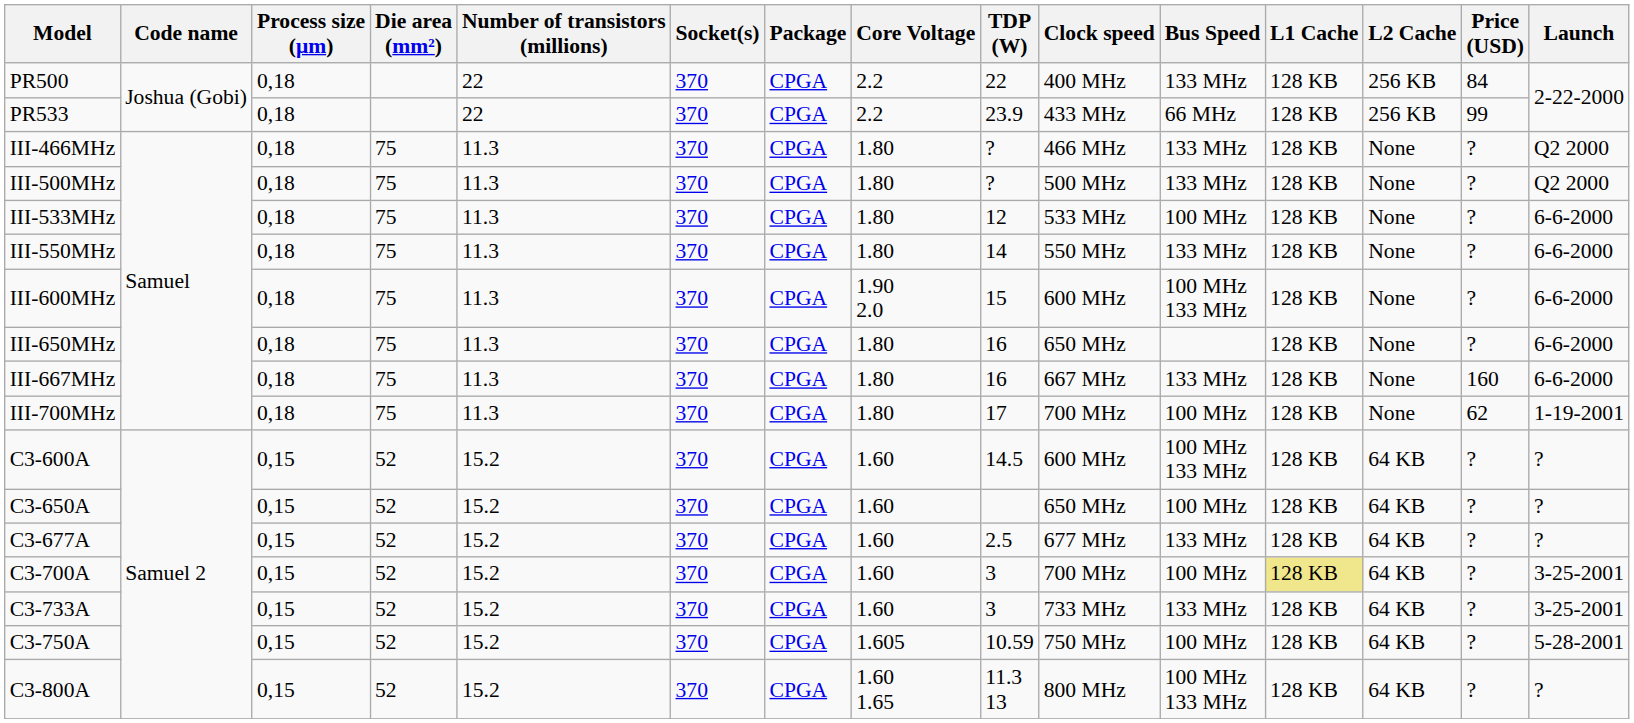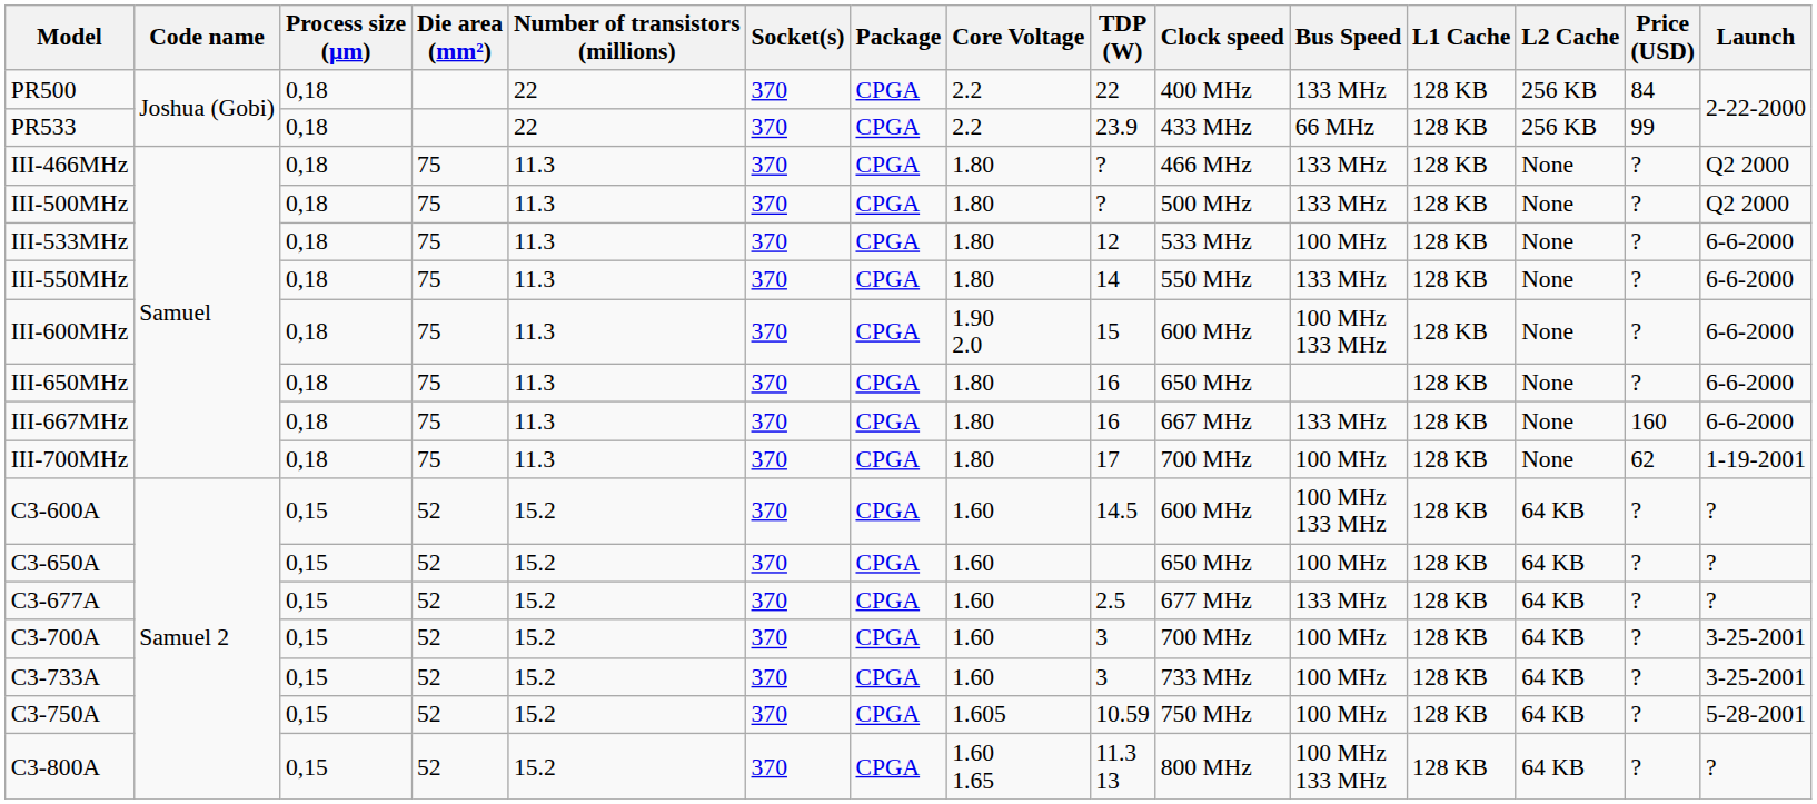 <table class="wikitable sortable mw-collapsible">
 <tr>
 <th>Model</th>
 <th>Code name</th>
 <th>Process size<br>(<a href='#'>μm</a>)</th>
 <th>Die area<br>(<a href='#'>mm²</a>)</th>
 <th>Number of transistors<br>(millions)</th>
 <th>Socket(s)</th>
 <th>Package</th>
 <th>Core Voltage</th>
 <th>TDP<br>(W)</th>
 <th>Clock speed</th>
 <th>Bus Speed</th>
 <th>L1 Cache</th>
 <th>L2 Cache</th>
 <th>Price<br>(USD)</th>
 <th>Launch</th>
 </tr>
 <tr>
 <td>PR500</td>
 <td rowspan="2">Joshua (Gobi)</td>
 <td>0,18</td>
 <td></td>
 <td>22</td>
 <td><a href='#'>370</a></td>
 <td><a href='#'>CPGA</a></td>
 <td>2.2</td>
 <td>22</td>
 <td>400 MHz</td>
 <td>133 MHz</td>
 <td>128 KB</td>
 <td>256 KB</td>
 <td>84</td>
 <td rowspan="2">2-22-2000</td>
 </tr>
 <tr>
 <td>PR533</td>
 <td>0,18</td>
 <td></td>
 <td>22</td>
 <td><a href='#'>370</a></td>
 <td><a href='#'>CPGA</a></td>
 <td>2.2</td>
 <td>23.9</td>
 <td>433 MHz</td>
 <td>66 MHz</td>
 <td>128 KB</td>
 <td>256 KB</td>
 <td>99</td>
 </tr>
 <tr>
 <td>III-466MHz</td>
 <td rowspan="8">Samuel</td>
 <td>0,18</td>
 <td>75</td>
 <td>11.3</td>
 <td><a href='#'>370</a></td>
 <td><a href='#'>CPGA</a></td>
 <td>1.80</td>
 <td>?</td>
 <td>466 MHz</td>
 <td>133 MHz</td>
 <td>128 KB</td>
 <td>None</td>
 <td>?</td>
 <td>Q2 2000</td>
 </tr>
 <tr>
 <td>III-500MHz</td>
 <td>0,18</td>
 <td>75</td>
 <td>11.3</td>
 <td><a href='#'>370</a></td>
 <td><a href='#'>CPGA</a></td>
 <td>1.80</td>
 <td>?</td>
 <td>500 MHz</td>
 <td>133 MHz</td>
 <td>128 KB</td>
 <td>None</td>
 <td>?</td>
 <td>Q2 2000</td>
 </tr>
 <tr>
 <td>III-533MHz</td>
 <td>0,18</td>
 <td>75</td>
 <td>11.3</td>
 <td><a href='#'>370</a></td>
 <td><a href='#'>CPGA</a></td>
 <td>1.80</td>
 <td>12</td>
 <td>533 MHz</td>
 <td>100 MHz</td>
 <td>128 KB</td>
 <td>None</td>
 <td>?</td>
 <td>6-6-2000</td>
 </tr>
 <tr>
 <td>III-550MHz</td>
 <td>0,18</td>
 <td>75</td>
 <td>11.3</td>
 <td><a href='#'>370</a></td>
 <td><a href='#'>CPGA</a></td>
 <td>1.80</td>
 <td>14</td>
 <td>550 MHz</td>
 <td>133 MHz</td>
 <td>128 KB</td>
 <td>None</td>
 <td>?</td>
 <td>6-6-2000</td>
 </tr>
 <tr>
 <td>III-600MHz</td>
 <td>0,18</td>
 <td>75</td>
 <td>11.3</td>
 <td><a href='#'>370</a></td>
 <td><a href='#'>CPGA</a></td>
 <td>1.90<br>2.0</td>
 <td>15</td>
 <td>600 MHz</td>
 <td>100 MHz<br>133 MHz</td>
 <td>128 KB</td>
 <td>None</td>
 <td>?</td>
 <td>6-6-2000</td>
 </tr>
 <tr>
 <td>III-650MHz</td>
 <td>0,18</td>
 <td>75</td>
 <td>11.3</td>
 <td><a href='#'>370</a></td>
 <td><a href='#'>CPGA</a></td>
 <td>1.80</td>
 <td>16</td>
 <td>650 MHz</td>
 <td></td>
 <td>128 KB</td>
 <td>None</td>
 <td>?</td>
 <td>6-6-2000</td>
 </tr>
 <tr>
 <td>III-667MHz</td>
 <td>0,18</td>
 <td>75</td>
 <td>11.3</td>
 <td><a href='#'>370</a></td>
 <td><a href='#'>CPGA</a></td>
 <td>1.80</td>
 <td>16</td>
 <td>667 MHz</td>
 <td>133 MHz</td>
 <td>128 KB</td>
 <td>None</td>
 <td>160</td>
 <td>6-6-2000</td>
 </tr>
 <tr>
 <td>III-700MHz</td>
 <td>0,18</td>
 <td>75</td>
 <td>11.3</td>
 <td><a href='#'>370</a></td>
 <td><a href='#'>CPGA</a></td>
 <td>1.80</td>
 <td>17</td>
 <td>700 MHz</td>
 <td>100 MHz</td>
 <td>128 KB</td>
 <td>None</td>
 <td>62</td>
 <td>1-19-2001</td>
 </tr>
 <tr>
 <td>C3-600A</td>
 <td rowspan="7">Samuel 2</td>
 <td>0,15</td>
 <td>52</td>
 <td>15.2</td>
 <td><a href='#'>370</a></td>
 <td><a href='#'>CPGA</a></td>
 <td>1.60</td>
 <td>14.5</td>
 <td>600 MHz</td>
 <td>100 MHz<br>133 MHz</td>
 <td>128 KB</td>
 <td>64 KB</td>
 <td>?</td>
 <td>?</td>
 </tr>
 <tr>
 <td>C3-650A</td>
 <td>0,15</td>
 <td>52</td>
 <td>15.2</td>
 <td><a href='#'>370</a></td>
 <td><a href='#'>CPGA</a></td>
 <td>1.60</td>
 <td></td>
 <td>650 MHz</td>
 <td>100 MHz</td>
 <td>128 KB</td>
 <td>64 KB</td>
 <td>?</td>
 <td>?</td>
 </tr>
 <tr>
 <td>C3-677A</td>
 <td>0,15</td>
 <td>52</td>
 <td>15.2</td>
 <td><a href='#'>370</a></td>
 <td><a href='#'>CPGA</a></td>
 <td>1.60</td>
 <td>2.5</td>
 <td>677 MHz</td>
 <td>133 MHz</td>
 <td>128 KB</td>
 <td>64 KB</td>
 <td>?</td>
 <td>?</td>
 </tr>
 <tr>
 <td>C3-700A</td>
 <td>0,15</td>
 <td>52</td>
 <td>15.2</td>
 <td><a href='#'>370</a></td>
 <td><a href='#'>CPGA</a></td>
 <td>1.60</td>
 <td>3</td>
 <td>700 MHz</td>
 <td>100 MHz</td>
-<td style="background: khaki;">128 KB</td>
+<td>128 KB</td>
 <td>64 KB</td>
 <td>?</td>
 <td>3-25-2001</td>
 </tr>
 <tr>
 <td>C3-733A</td>
 <td>0,15</td>
 <td>52</td>
 <td>15.2</td>
 <td><a href='#'>370</a></td>
 <td><a href='#'>CPGA</a></td>
 <td>1.60</td>
 <td>3</td>
 <td>733 MHz</td>
-<td>133 MHz</td>
+<td>100 MHz</td>
 <td>128 KB</td>
 <td>64 KB</td>
 <td>?</td>
 <td>3-25-2001</td>
 </tr>
 <tr>
 <td>C3-750A</td>
 <td>0,15</td>
 <td>52</td>
 <td>15.2</td>
 <td><a href='#'>370</a></td>
 <td><a href='#'>CPGA</a></td>
 <td>1.605</td>
 <td>10.59</td>
 <td>750 MHz</td>
 <td>100 MHz</td>
 <td>128 KB</td>
 <td>64 KB</td>
 <td>?</td>
 <td>5-28-2001</td>
 </tr>
 <tr>
 <td>C3-800A</td>
 <td>0,15</td>
 <td>52</td>
 <td>15.2</td>
 <td><a href='#'>370</a></td>
 <td><a href='#'>CPGA</a></td>
 <td>1.60<br>1.65</td>
 <td>11.3<br>13</td>
 <td>800 MHz</td>
 <td>100 MHz<br>133 MHz</td>
 <td>128 KB</td>
 <td>64 KB</td>
 <td>?</td>
 <td>?</td>
 </tr>
 </table>
